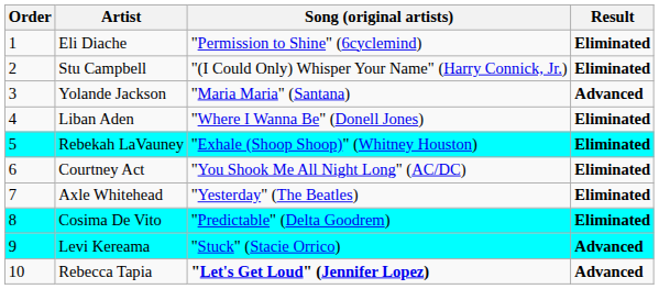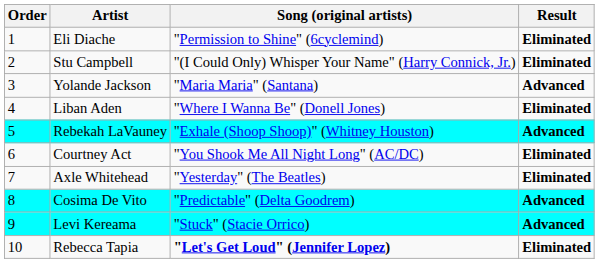 <table class=wikitable>
 <tr>
 <th>Order</th>
 <th>Artist</th>
 <th>Song (original artists)</th>
 <th>Result</th>
 </tr>
 <tr>
 <td>1</td>
 <td>Eli Diache</td>
 <td>"<a href='#'>Permission to Shine</a>" (<a href='#'>6cyclemind</a>)</td>
 <td><strong>Eliminated</strong></td>
 </tr>
 <tr>
 <td>2</td>
 <td>Stu Campbell</td>
 <td>"(I Could Only) Whisper Your Name" (<a href='#'>Harry Connick, Jr.</a>)</td>
 <td><strong>Eliminated</strong></td>
 </tr>
 <tr>
 <td>3</td>
 <td>Yolande Jackson</td>
 <td>"<a href='#'>Maria Maria</a>" (<a href='#'>Santana</a>)</td>
 <td><strong>Advanced</strong></td>
 </tr>
 <tr>
 <td>4</td>
 <td>Liban Aden</td>
 <td>"<a href='#'>Where I Wanna Be</a>" (<a href='#'>Donell Jones</a>)</td>
 <td><strong>Eliminated</strong></td>
 </tr>
 <tr style="background:cyan;">
 <td>5</td>
 <td>Rebekah LaVauney</td>
 <td>"<a href='#'>Exhale (Shoop Shoop)</a>" (<a href='#'>Whitney Houston</a>)</td>
-<td><strong>Eliminated</strong></td>
+<td><strong>Advanced</strong></td>
 </tr>
 <tr>
 <td>6</td>
 <td>Courtney Act</td>
 <td>"<a href='#'>You Shook Me All Night Long</a>" (<a href='#'>AC/DC</a>)</td>
 <td><strong>Eliminated</strong></td>
 </tr>
 <tr>
 <td>7</td>
 <td>Axle Whitehead</td>
 <td>"<a href='#'>Yesterday</a>" (<a href='#'>The Beatles</a>)</td>
 <td><strong>Eliminated</strong></td>
 </tr>
 <tr style="background:cyan;">
 <td>8</td>
 <td>Cosima De Vito</td>
 <td>"<a href='#'>Predictable</a>" (<a href='#'>Delta Goodrem</a>)</td>
-<td><strong>Eliminated</strong></td>
+<td><strong>Advanced</strong></td>
 </tr>
 <tr style="background:cyan;">
 <td>9</td>
 <td>Levi Kereama</td>
 <td>"<a href='#'>Stuck</a>" (<a href='#'>Stacie Orrico</a>)</td>
 <td><strong>Advanced</strong></td>
 </tr>
 <tr>
 <td>10</td>
 <td>Rebecca Tapia</td>
 <td><strong>"<a href='#'>Let's Get Loud</a>" (<a href='#'>Jennifer Lopez</a>)</strong></td>
-<td><strong>Advanced</strong></td>
+<td><strong>Eliminated</strong></td>
 </tr>
 </table>
